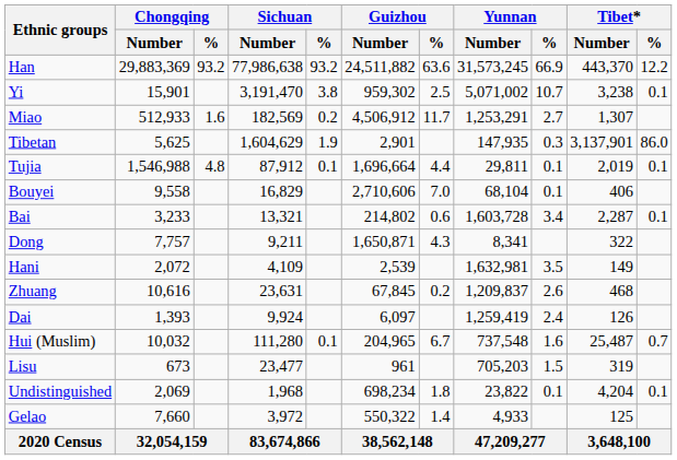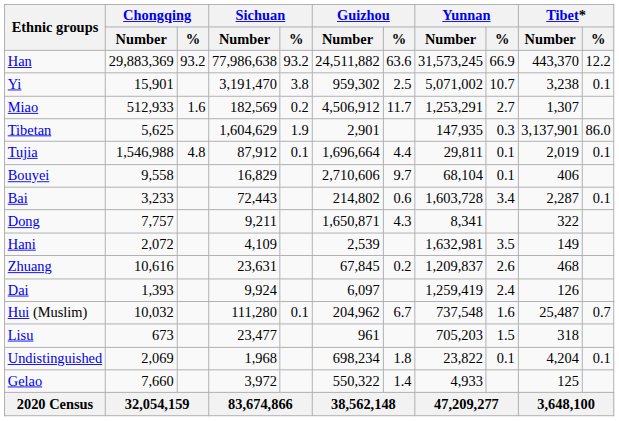 <table class="wikitable" style="text-align: right;">
 <tr bgcolor="#e0e0e0">
 <th rowspan="2">Ethnic groups</th>
 <th colspan="2"><a href='#'>Chongqing</a></th>
 <th colspan="2"><a href='#'>Sichuan</a></th>
 <th colspan="2"><a href='#'>Guizhou</a></th>
 <th colspan="2"><a href='#'>Yunnan</a></th>
 <th colspan="2"><a href='#'>Tibet</a>*</th>
 </tr>
 <tr bgcolor="#e0e0e0">
 <th>Number</th>
 <th>%</th>
 <th>Number</th>
 <th>%</th>
 <th>Number</th>
 <th>%</th>
 <th>Number</th>
 <th>%</th>
 <th>Number</th>
 <th>%</th>
 </tr>
 <tr ---->
 <td align="left"><a href='#'>Han</a></td>
 <td>29,883,369</td>
 <td>93.2</td>
 <td>77,986,638</td>
 <td>93.2</td>
 <td>24,511,882</td>
 <td>63.6</td>
 <td>31,573,245</td>
 <td>66.9</td>
 <td>443,370</td>
 <td>12.2</td>
 </tr>
 <tr ---->
 <td align="left"><a href='#'>Yi</a></td>
 <td>15,901</td>
 <td></td>
 <td>3,191,470</td>
 <td>3.8</td>
 <td>959,302</td>
 <td>2.5</td>
 <td>5,071,002</td>
 <td>10.7</td>
 <td>3,238</td>
 <td>0.1</td>
 </tr>
 <tr ---->
 <td align="left"><a href='#'>Miao</a></td>
 <td>512,933</td>
 <td>1.6</td>
 <td>182,569</td>
 <td>0.2</td>
 <td>4,506,912</td>
 <td>11.7</td>
 <td>1,253,291</td>
 <td>2.7</td>
 <td>1,307</td>
 <td></td>
 </tr>
 <tr ---->
 <td align="left"><a href='#'>Tibetan</a></td>
 <td>5,625</td>
 <td></td>
 <td>1,604,629</td>
 <td>1.9</td>
 <td>2,901</td>
 <td></td>
 <td>147,935</td>
 <td>0.3</td>
 <td>3,137,901</td>
 <td>86.0</td>
 </tr>
 <tr ---->
 <td align="left"><a href='#'>Tujia</a></td>
 <td>1,546,988</td>
 <td>4.8</td>
 <td>87,912</td>
 <td>0.1</td>
 <td>1,696,664</td>
 <td>4.4</td>
 <td>29,811</td>
 <td>0.1</td>
 <td>2,019</td>
 <td>0.1</td>
 </tr>
 <tr ---->
 <td align="left"><a href='#'>Bouyei</a></td>
 <td>9,558</td>
 <td></td>
 <td>16,829</td>
 <td></td>
 <td>2,710,606</td>
-<td>7.0</td>
+<td>9.7</td>
 <td>68,104</td>
 <td>0.1</td>
 <td>406</td>
 <td></td>
 </tr>
 <tr ---->
 <td align="left"><a href='#'>Bai</a></td>
 <td>3,233</td>
 <td></td>
-<td>13,321</td>
+<td>72,443</td>
 <td></td>
 <td>214,802</td>
 <td>0.6</td>
 <td>1,603,728</td>
 <td>3.4</td>
 <td>2,287</td>
 <td>0.1</td>
 </tr>
 <tr ---->
 <td align="left"><a href='#'>Dong</a></td>
 <td>7,757</td>
 <td></td>
 <td>9,211</td>
 <td></td>
 <td>1,650,871</td>
 <td>4.3</td>
 <td>8,341</td>
 <td></td>
 <td>322</td>
 <td></td>
 </tr>
 <tr ---->
 <td align="left"><a href='#'>Hani</a></td>
 <td>2,072</td>
 <td></td>
 <td>4,109</td>
 <td></td>
 <td>2,539</td>
 <td></td>
 <td>1,632,981</td>
 <td>3.5</td>
 <td>149</td>
 <td></td>
 </tr>
 <tr ---->
 <td align="left"><a href='#'>Zhuang</a></td>
 <td>10,616</td>
 <td></td>
 <td>23,631</td>
 <td></td>
 <td>67,845</td>
 <td>0.2</td>
 <td>1,209,837</td>
 <td>2.6</td>
 <td>468</td>
 <td></td>
 </tr>
 <tr ---->
 <td align="left"><a href='#'>Dai</a></td>
 <td>1,393</td>
 <td></td>
 <td>9,924</td>
 <td></td>
 <td>6,097</td>
 <td></td>
 <td>1,259,419</td>
 <td>2.4</td>
 <td>126</td>
 <td></td>
 </tr>
 <tr ---->
 <td align="left"><a href='#'>Hui</a> (Muslim)</td>
 <td>10,032</td>
 <td></td>
 <td>111,280</td>
 <td>0.1</td>
-<td>204,965</td>
+<td>204,962</td>
 <td>6.7</td>
 <td>737,548</td>
 <td>1.6</td>
 <td>25,487</td>
 <td>0.7</td>
 </tr>
 <tr ---->
 <td align="left"><a href='#'>Lisu</a></td>
 <td>673</td>
 <td></td>
 <td>23,477</td>
 <td></td>
 <td>961</td>
 <td></td>
 <td>705,203</td>
 <td>1.5</td>
-<td>319</td>
+<td>318</td>
 <td></td>
 </tr>
 <tr ---->
 <td align="left"><a href='#'>Undistinguished</a></td>
 <td>2,069</td>
 <td></td>
 <td>1,968</td>
 <td></td>
 <td>698,234</td>
 <td>1.8</td>
 <td>23,822</td>
 <td>0.1</td>
 <td>4,204</td>
 <td>0.1</td>
 </tr>
 <tr ---->
 <td align="left"><a href='#'>Gelao</a></td>
 <td>7,660</td>
 <td></td>
 <td>3,972</td>
 <td></td>
 <td>550,322</td>
 <td>1.4</td>
 <td>4,933</td>
 <td></td>
 <td>125</td>
 <td></td>
 </tr>
 <tr bgcolor="#e0e0e0">
 <th align="left">2020 Census</th>
 <th colspan="2">32,054,159</th>
 <th colspan="2">83,674,866</th>
 <th colspan="2">38,562,148</th>
 <th colspan="2">47,209,277</th>
 <th colspan="2">3,648,100</th>
 </tr>
 </table>
